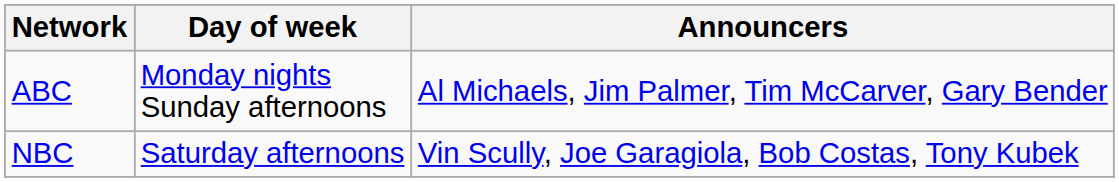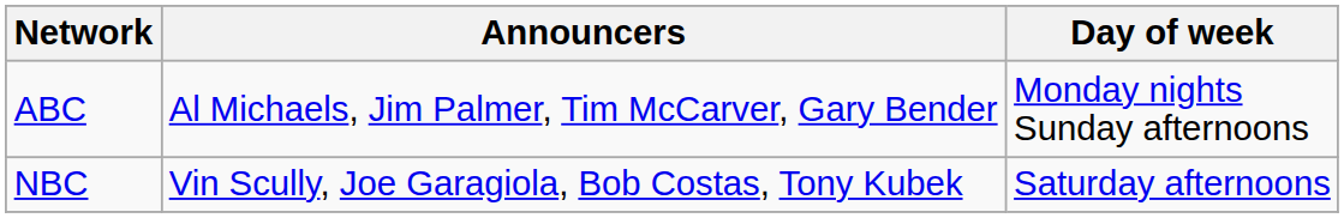 <table class="wikitable">
 <tr>
 <th>Network</th>
+<th>Announcers</th>
 <th>Day of week</th>
-<th>Announcers</th>
 </tr>
 <tr>
 <td><a href='#'>ABC</a></td>
+<td><a href='#'>Al Michaels</a>, <a href='#'>Jim Palmer</a>, <a href='#'>Tim McCarver</a>, <a href='#'>Gary Bender</a></td>
 <td><a href='#'>Monday nights</a><br>Sunday afternoons</td>
-<td><a href='#'>Al Michaels</a>, <a href='#'>Jim Palmer</a>, <a href='#'>Tim McCarver</a>, <a href='#'>Gary Bender</a></td>
 </tr>
 <tr>
 <td><a href='#'>NBC</a></td>
+<td><a href='#'>Vin Scully</a>, <a href='#'>Joe Garagiola</a>, <a href='#'>Bob Costas</a>, <a href='#'>Tony Kubek</a></td>
 <td><a href='#'>Saturday afternoons</a></td>
-<td><a href='#'>Vin Scully</a>, <a href='#'>Joe Garagiola</a>, <a href='#'>Bob Costas</a>, <a href='#'>Tony Kubek</a></td>
 </tr>
 </table>
